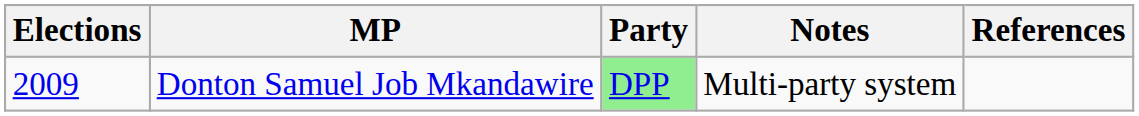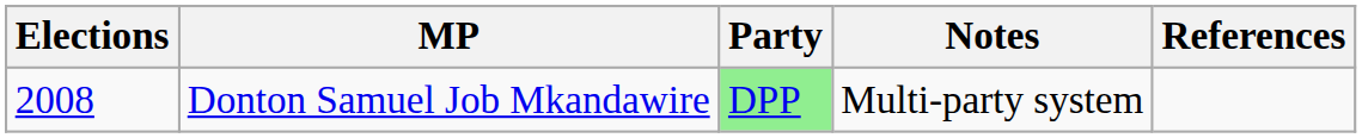 <table class="wikitable">
 <tr>
 <th>Elections</th>
 <th>MP</th>
 <th>Party</th>
 <th>Notes</th>
 <th>References</th>
 </tr>
 <tr>
-<td><a href='#'>2009</a></td>
+<td><a href='#'>2008</a></td>
 <td><a href='#'>Donton Samuel Job Mkandawire</a></td>
 <td style="background: lightgreen;"><a href='#'>DPP</a></td>
 <td>Multi-party system</td>
 <td></td>
 </tr>
 </table>
